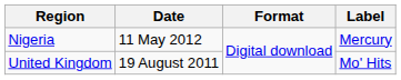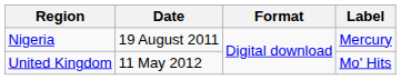 <table class=wikitable>
 <tr>
 <th scope="col">Region</th>
 <th scope="col">Date</th>
 <th scope="col">Format</th>
 <th scope="col">Label</th>
 </tr>
 <tr>
 <td><a href='#'>Nigeria</a></td>
-<td>11 May 2012</td>
+<td>19 August 2011</td>
 <td rowspan="2"><a href='#'>Digital download</a></td>
 <td><a href='#'>Mercury</a></td>
 </tr>
 <tr>
 <td><a href='#'>United Kingdom</a></td>
-<td>19 August 2011</td>
+<td>11 May 2012</td>
 <td><a href='#'>Mo' Hits</a></td>
 </tr>
 </table>
